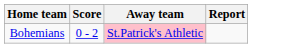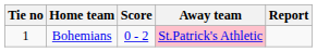 <table class="wikitable" style="text-align: center">
 <tr>
+<th>Tie no</th>
 <th>Home team</th>
 <th>Score</th>
 <th>Away team</th>
 <th>Report</th>
 </tr>
 <tr>
+<td>1</td>
 <td><a href='#'>Bohemians</a></td>
 <td><a href='#'>0 - 2</a></td>
 <td style="background: pink;"><a href='#'>St.Patrick's Athletic</a></td>
 <td></td>
 </tr>
 </table>
